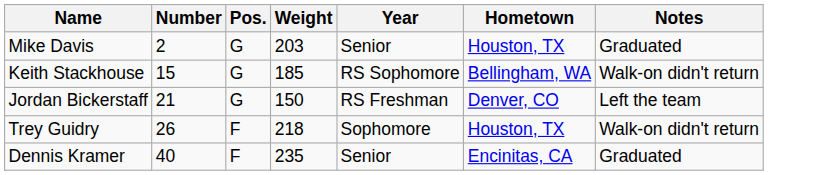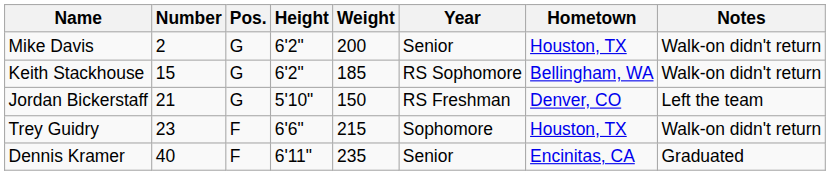 <table class="wikitable sortable" border="1">
 <tr>
 <th>Name</th>
 <th>Number</th>
 <th>Pos.</th>
+<th>Height</th>
 <th>Weight</th>
 <th>Year</th>
 <th>Hometown</th>
 <th class="unsortable">Notes</th>
 </tr>
 <tr>
 <td>Mike Davis</td>
 <td>2</td>
 <td>G</td>
-<td>203</td>
+<td>6'2"</td>
+<td>200</td>
 <td>Senior</td>
 <td><a href='#'>Houston, TX</a></td>
-<td>Graduated</td>
+<td>Walk-on didn't return</td>
 </tr>
 <tr>
 <td>Keith Stackhouse</td>
 <td>15</td>
 <td>G</td>
+<td>6'2"</td>
 <td>185</td>
 <td>RS Sophomore</td>
 <td><a href='#'>Bellingham, WA</a></td>
 <td>Walk-on didn't return</td>
 </tr>
 <tr>
 <td>Jordan Bickerstaff</td>
 <td>21</td>
 <td>G</td>
+<td>5'10"</td>
 <td>150</td>
 <td>RS Freshman</td>
 <td><a href='#'>Denver, CO</a></td>
 <td>Left the team</td>
 </tr>
 <tr>
 <td>Trey Guidry</td>
-<td>26</td>
+<td>23</td>
 <td>F</td>
-<td>218</td>
+<td>6'6"</td>
+<td>215</td>
 <td>Sophomore</td>
 <td><a href='#'>Houston, TX</a></td>
 <td>Walk-on didn't return</td>
 </tr>
 <tr>
 <td>Dennis Kramer</td>
 <td>40</td>
 <td>F</td>
+<td>6'11"</td>
 <td>235</td>
 <td>Senior</td>
 <td><a href='#'>Encinitas, CA</a></td>
 <td>Graduated</td>
 </tr>
 </table>
